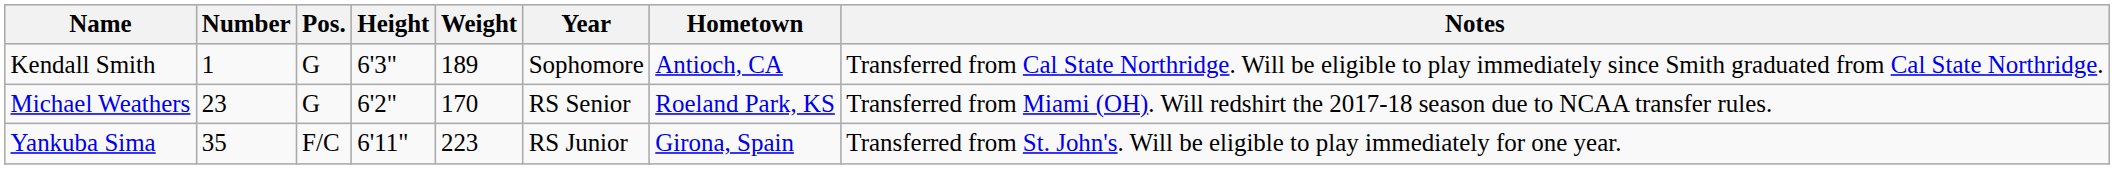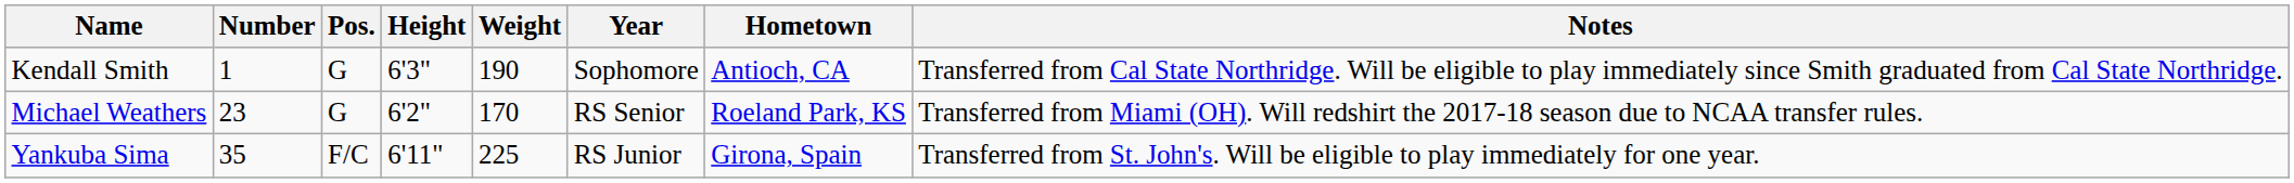 <table class="wikitable sortable" border="1">
 <tr>
 <th>Name</th>
 <th>Number</th>
 <th>Pos.</th>
 <th>Height</th>
 <th>Weight</th>
 <th>Year</th>
 <th>Hometown</th>
 <th class="unsortable">Notes</th>
 </tr>
 <tr>
 <td>Kendall Smith</td>
 <td>1</td>
 <td>G</td>
 <td>6'3"</td>
-<td>189</td>
+<td>190</td>
 <td>Sophomore</td>
 <td><a href='#'>Antioch, CA</a></td>
 <td>Transferred from <a href='#'>Cal State Northridge</a>. Will be eligible to play immediately since Smith graduated from <a href='#'>Cal State Northridge</a>.</td>
 </tr>
 <tr>
 <td><a href='#'>Michael Weathers</a></td>
 <td>23</td>
 <td>G</td>
 <td>6'2"</td>
 <td>170</td>
 <td>RS Senior</td>
 <td><a href='#'>Roeland Park, KS</a></td>
 <td>Transferred from <a href='#'>Miami (OH)</a>. Will redshirt the 2017-18 season due to NCAA transfer rules.</td>
 </tr>
 <tr>
 <td><a href='#'>Yankuba Sima</a></td>
 <td>35</td>
 <td>F/C</td>
 <td>6'11"</td>
-<td>223</td>
+<td>225</td>
 <td>RS Junior</td>
 <td><a href='#'>Girona, Spain</a></td>
 <td>Transferred from <a href='#'>St. John's</a>. Will be eligible to play immediately for one year.</td>
 </tr>
 </table>
